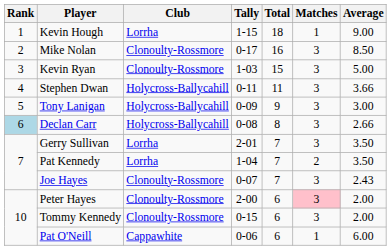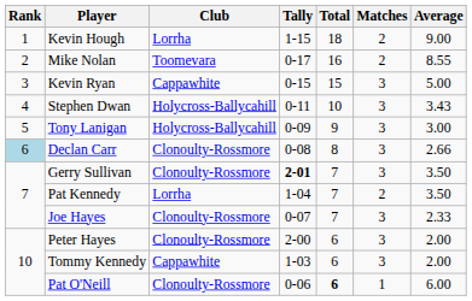 <table class="wikitable">
 <tr>
 <th>Rank</th>
 <th>Player</th>
 <th>Club</th>
 <th>Tally</th>
 <th>Total</th>
 <th>Matches</th>
 <th>Average</th>
 </tr>
 <tr>
 <td rowspan=1 align=center>1</td>
 <td>Kevin Hough</td>
 <td><a href='#'>Lorrha</a></td>
 <td align=center>1-15</td>
 <td align=center>18</td>
-<td align=center>1</td>
+<td align=center>2</td>
 <td align=center>9.00</td>
 </tr>
 <tr>
 <td rowspan=1 align=center>2</td>
 <td>Mike Nolan</td>
-<td><a href='#'>Clonoulty-Rossmore</a></td>
+<td><a href='#'>Toomevara</a></td>
 <td align=center>0-17</td>
 <td align=center>16</td>
-<td align=center>3</td>
-<td align=center>8.50</td>
+<td align=center>2</td>
+<td align=center>8.55</td>
 </tr>
 <tr>
 <td rowspan=1 align=center>3</td>
 <td>Kevin Ryan</td>
-<td><a href='#'>Clonoulty-Rossmore</a></td>
-<td align=center>1-03</td>
+<td><a href='#'>Cappawhite</a></td>
+<td align=center>0-15</td>
 <td align=center>15</td>
 <td align=center>3</td>
 <td align=center>5.00</td>
 </tr>
 <tr>
 <td rowspan=1 align=center>4</td>
 <td>Stephen Dwan</td>
 <td><a href='#'>Holycross-Ballycahill</a></td>
 <td align=center>0-11</td>
-<td align=center>11</td>
+<td align=center>10</td>
 <td align=center>3</td>
-<td align=center>3.66</td>
+<td align=center>3.43</td>
 </tr>
 <tr>
 <td rowspan=1 align=center>5</td>
 <td><a href='#'>Tony Lanigan</a></td>
 <td><a href='#'>Holycross-Ballycahill</a></td>
 <td align=center>0-09</td>
 <td align=center>9</td>
 <td align=center>3</td>
 <td align=center>3.00</td>
 </tr>
 <tr>
 <td rowspan=1 align=center style="background: lightblue;">6</td>
 <td><a href='#'>Declan Carr</a></td>
-<td><a href='#'>Holycross-Ballycahill</a></td>
+<td><a href='#'>Clonoulty-Rossmore</a></td>
 <td align=center>0-08</td>
 <td align=center>8</td>
 <td align=center>3</td>
 <td align=center>2.66</td>
 </tr>
 <tr>
 <td rowspan=3 align=center>7</td>
 <td>Gerry Sullivan</td>
-<td><a href='#'>Lorrha</a></td>
-<td align=center>2-01</td>
+<td><a href='#'>Clonoulty-Rossmore</a></td>
+<td align=center><strong>2-01</strong></td>
 <td align=center>7</td>
 <td align=center>3</td>
 <td align=center>3.50</td>
 </tr>
 <tr>
 <td>Pat Kennedy</td>
 <td><a href='#'>Lorrha</a></td>
 <td align=center>1-04</td>
 <td align=center>7</td>
 <td align=center>2</td>
 <td align=center>3.50</td>
 </tr>
 <tr>
 <td><a href='#'>Joe Hayes</a></td>
 <td><a href='#'>Clonoulty-Rossmore</a></td>
 <td align=center>0-07</td>
 <td align=center>7</td>
 <td align=center>3</td>
-<td align=center>2.43</td>
+<td align=center>2.33</td>
 </tr>
 <tr>
 <td rowspan=3 align=center>10</td>
 <td>Peter Hayes</td>
 <td><a href='#'>Clonoulty-Rossmore</a></td>
 <td align=center>2-00</td>
 <td align=center>6</td>
-<td align=center style="background: pink;">3</td>
+<td align=center>3</td>
 <td align=center>2.00</td>
 </tr>
 <tr>
 <td>Tommy Kennedy</td>
-<td><a href='#'>Clonoulty-Rossmore</a></td>
-<td align=center>0-15</td>
+<td><a href='#'>Cappawhite</a></td>
+<td align=center>1-03</td>
 <td align=center>6</td>
 <td align=center>3</td>
 <td align=center>2.00</td>
 </tr>
 <tr>
 <td><a href='#'>Pat O'Neill</a></td>
-<td><a href='#'>Cappawhite</a></td>
+<td><a href='#'>Clonoulty-Rossmore</a></td>
 <td align=center>0-06</td>
-<td align=center>6</td>
+<td align=center><strong>6</strong></td>
 <td align=center>1</td>
 <td align=center>6.00</td>
 </tr>
 </table>
